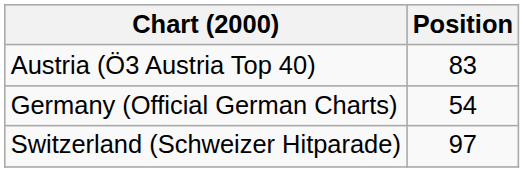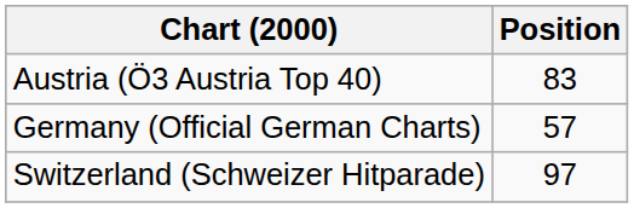 <table class="wikitable sortable">
 <tr>
 <th>Chart (2000)</th>
 <th>Position</th>
 </tr>
 <tr>
 <td>Austria (Ö3 Austria Top 40)</td>
 <td align="center">83</td>
 </tr>
 <tr>
 <td>Germany (Official German Charts)</td>
-<td align="center">54</td>
+<td align="center">57</td>
 </tr>
 <tr>
 <td>Switzerland (Schweizer Hitparade)</td>
 <td align="center">97</td>
 </tr>
 </table>
